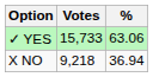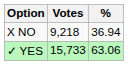 <table class="wikitable">
 <tr>
 <th>Option</th>
 <th>Votes</th>
 <th>%</th>
 </tr>
 <tr>
+<td>X NO</td>
+<td>9,218</td>
+<td>36.94</td>
+</tr>
+<tr>
 <td style=background:#bbf8be>✓ YES</td>
 <td style=background:#bbf8be>15,733</td>
 <td style=background:#bbf8be>63.06</td>
 </tr>
-<tr>
-<td>X NO</td>
-<td>9,218</td>
-<td>36.94</td>
-</tr>
 </table>
